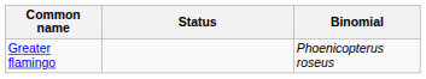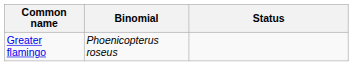 <table width=60% class="wikitable">
 <tr>
 <th width=15%>Common name</th>
+<th width=15%>Binomial</th>
 <th width=30%>Status</th>
-<th width=15%>Binomial</th>
 </tr>
 <tr>
 <td><a href='#'>Greater flamingo</a></td>
+<td><em>Phoenicopterus roseus</em></td>
 <td></td>
-<td><em>Phoenicopterus roseus</em></td>
 </tr>
 </table>
